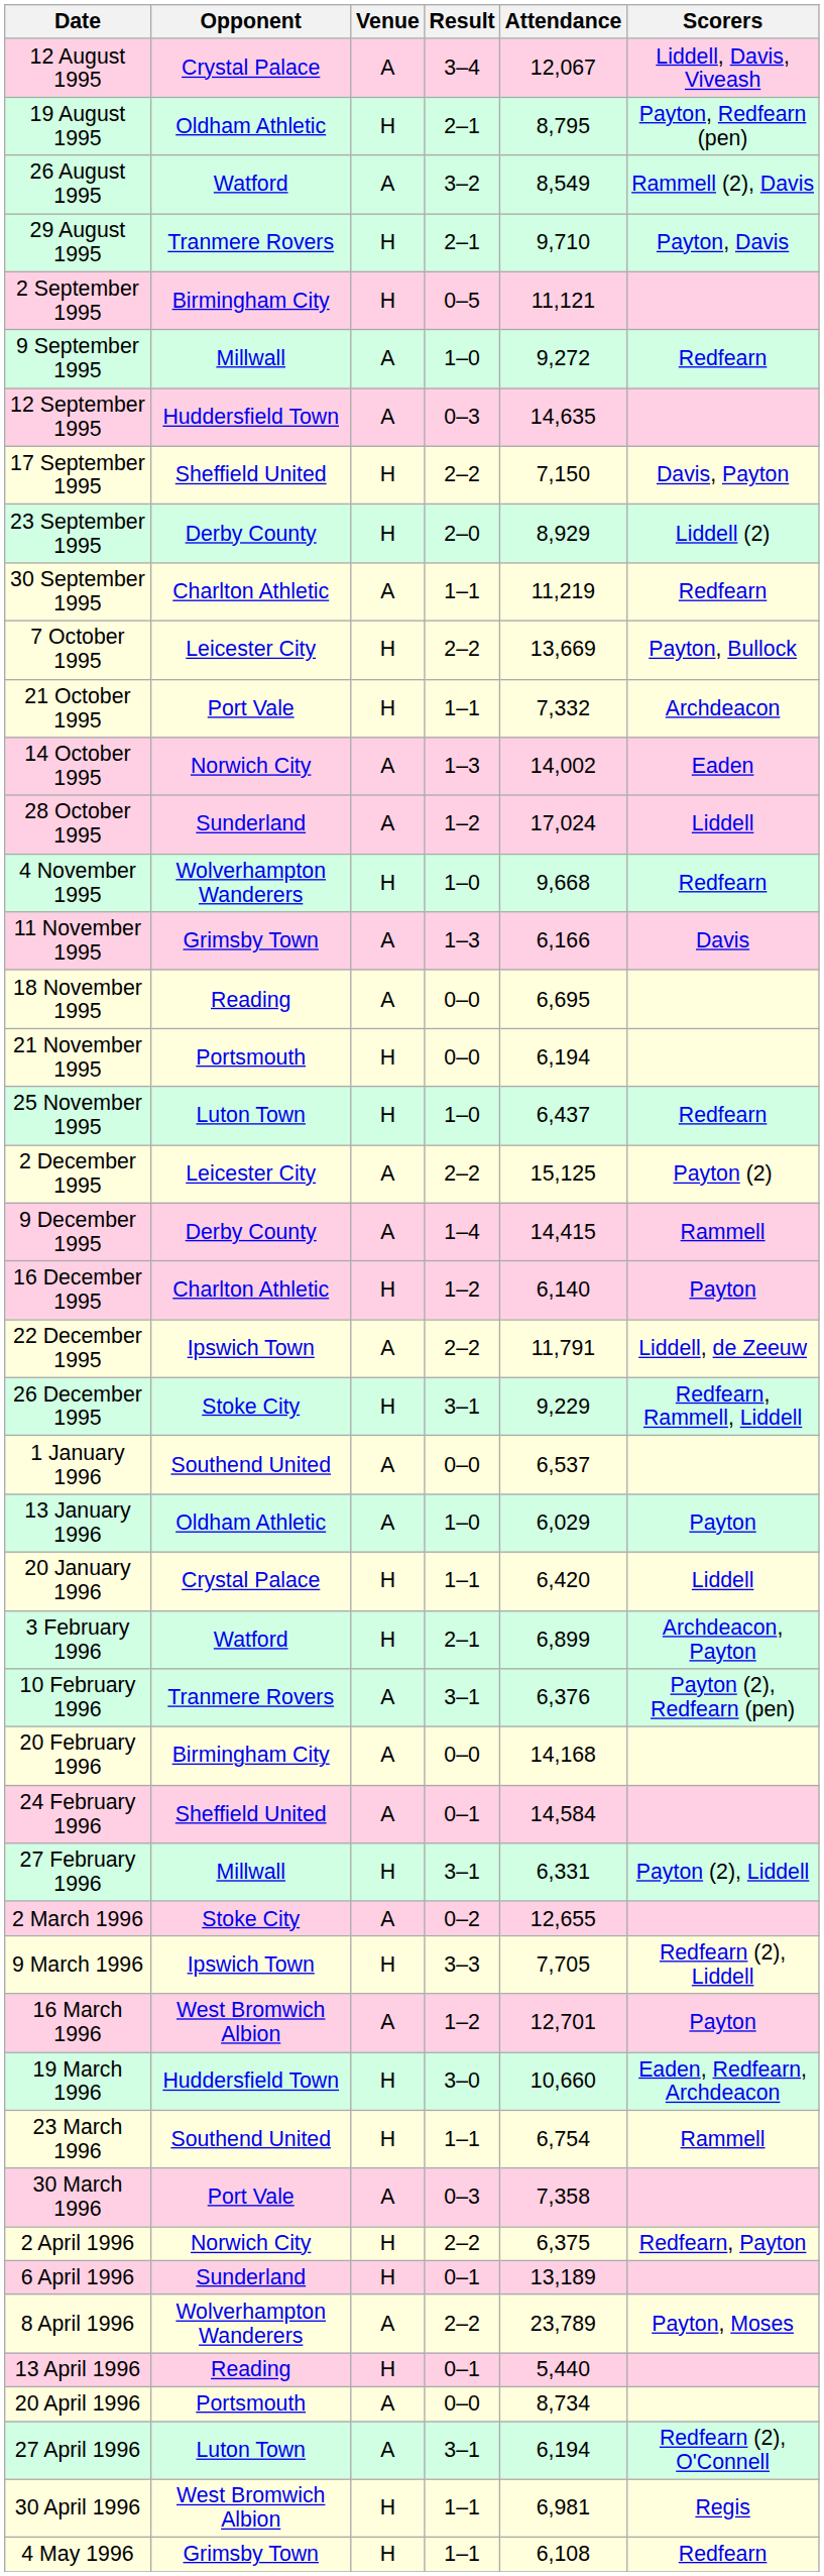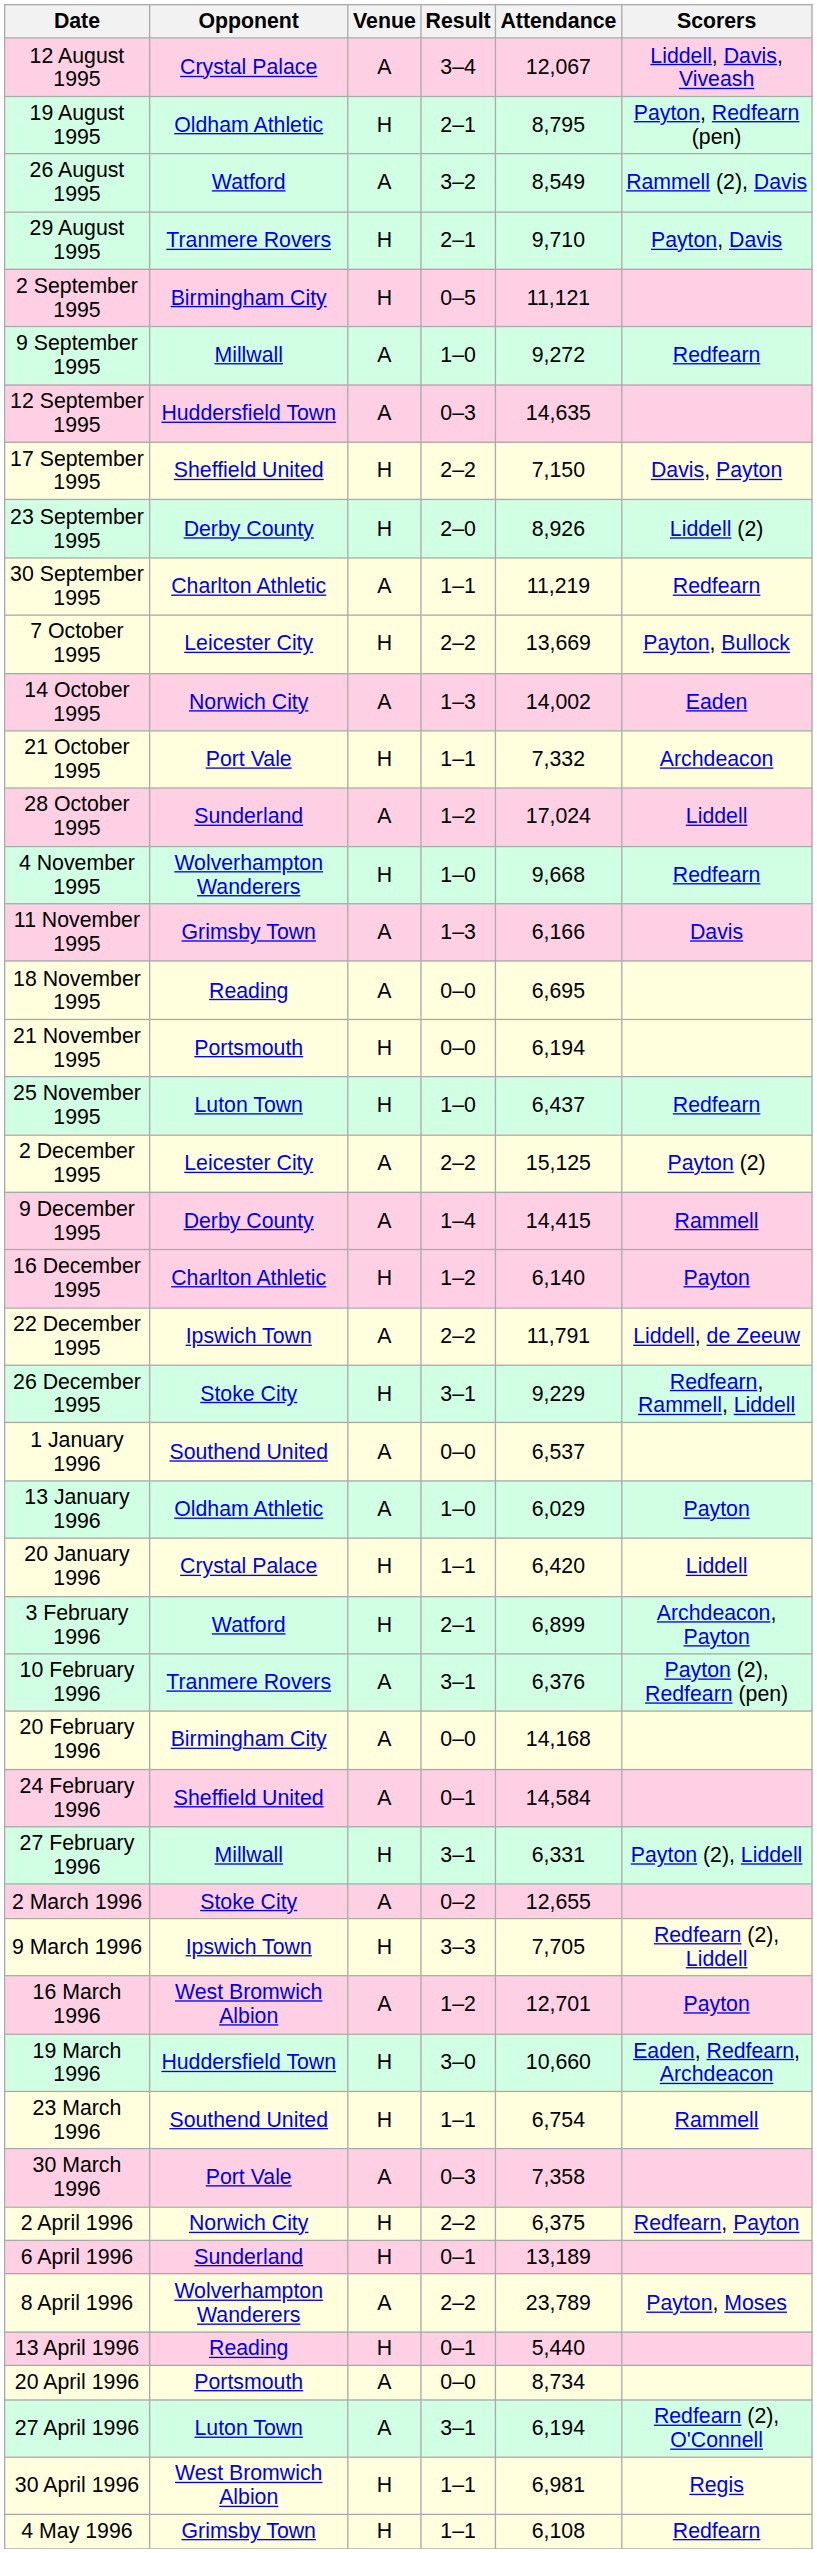 <table class="wikitable sortable" style="font-size:100%; text-align:center">
 <tr>
 <th>Date</th>
 <th>Opponent</th>
 <th>Venue</th>
 <th>Result</th>
 <th>Attendance</th>
 <th>Scorers</th>
 </tr>
 <tr style="background-color: #ffd0e3;">
 <td>12 August 1995</td>
 <td><a href='#'>Crystal Palace</a></td>
 <td>A</td>
 <td>3–4</td>
 <td>12,067</td>
 <td><a href='#'>Liddell</a>, <a href='#'>Davis</a>, <a href='#'>Viveash</a></td>
 </tr>
 <tr style="background-color: #d0ffe3;">
 <td>19 August 1995</td>
 <td><a href='#'>Oldham Athletic</a></td>
 <td>H</td>
 <td>2–1</td>
 <td>8,795</td>
 <td><a href='#'>Payton</a>, <a href='#'>Redfearn</a> (pen)</td>
 </tr>
 <tr style="background-color: #d0ffe3;">
 <td>26 August 1995</td>
 <td><a href='#'>Watford</a></td>
 <td>A</td>
 <td>3–2</td>
 <td>8,549</td>
 <td><a href='#'>Rammell</a> (2), <a href='#'>Davis</a></td>
 </tr>
 <tr style="background-color: #d0ffe3;">
 <td>29 August 1995</td>
 <td><a href='#'>Tranmere Rovers</a></td>
 <td>H</td>
 <td>2–1</td>
 <td>9,710</td>
 <td><a href='#'>Payton</a>, <a href='#'>Davis</a></td>
 </tr>
 <tr style="background-color: #ffd0e3;">
 <td>2 September 1995</td>
 <td><a href='#'>Birmingham City</a></td>
 <td>H</td>
 <td>0–5</td>
 <td>11,121</td>
 <td></td>
 </tr>
 <tr style="background-color: #d0ffe3;">
 <td>9 September 1995</td>
 <td><a href='#'>Millwall</a></td>
 <td>A</td>
 <td>1–0</td>
 <td>9,272</td>
 <td><a href='#'>Redfearn</a></td>
 </tr>
 <tr style="background-color: #ffd0e3;">
 <td>12 September 1995</td>
 <td><a href='#'>Huddersfield Town</a></td>
 <td>A</td>
 <td>0–3</td>
 <td>14,635</td>
 <td></td>
 </tr>
 <tr style="background-color: #ffffdd;">
 <td>17 September 1995</td>
 <td><a href='#'>Sheffield United</a></td>
 <td>H</td>
 <td>2–2</td>
 <td>7,150</td>
 <td><a href='#'>Davis</a>, <a href='#'>Payton</a></td>
 </tr>
 <tr style="background-color: #d0ffe3;">
 <td>23 September 1995</td>
 <td><a href='#'>Derby County</a></td>
 <td>H</td>
 <td>2–0</td>
-<td>8,929</td>
+<td>8,926</td>
 <td><a href='#'>Liddell</a> (2)</td>
 </tr>
 <tr style="background-color: #ffffdd;">
 <td>30 September 1995</td>
 <td><a href='#'>Charlton Athletic</a></td>
 <td>A</td>
 <td>1–1</td>
 <td>11,219</td>
 <td><a href='#'>Redfearn</a></td>
 </tr>
 <tr style="background-color: #ffffdd;">
 <td>7 October 1995</td>
 <td><a href='#'>Leicester City</a></td>
 <td>H</td>
 <td>2–2</td>
 <td>13,669</td>
 <td><a href='#'>Payton</a>, <a href='#'>Bullock</a></td>
 </tr>
+<tr style="background-color: #ffd0e3;">
+<td>14 October 1995</td>
+<td><a href='#'>Norwich City</a></td>
+<td>A</td>
+<td>1–3</td>
+<td>14,002</td>
+<td><a href='#'>Eaden</a></td>
+</tr>
 <tr style="background-color: #ffffdd;">
 <td>21 October 1995</td>
 <td><a href='#'>Port Vale</a></td>
 <td>H</td>
 <td>1–1</td>
 <td>7,332</td>
 <td><a href='#'>Archdeacon</a></td>
-</tr>
-<tr style="background-color: #ffd0e3;">
-<td>14 October 1995</td>
-<td><a href='#'>Norwich City</a></td>
-<td>A</td>
-<td>1–3</td>
-<td>14,002</td>
-<td><a href='#'>Eaden</a></td>
 </tr>
 <tr style="background-color: #ffd0e3;">
 <td>28 October 1995</td>
 <td><a href='#'>Sunderland</a></td>
 <td>A</td>
 <td>1–2</td>
 <td>17,024</td>
 <td><a href='#'>Liddell</a></td>
 </tr>
 <tr style="background-color: #d0ffe3;">
 <td>4 November 1995</td>
 <td><a href='#'>Wolverhampton Wanderers</a></td>
 <td>H</td>
 <td>1–0</td>
 <td>9,668</td>
 <td><a href='#'>Redfearn</a></td>
 </tr>
 <tr style="background-color: #ffd0e3;">
 <td>11 November 1995</td>
 <td><a href='#'>Grimsby Town</a></td>
 <td>A</td>
 <td>1–3</td>
 <td>6,166</td>
 <td><a href='#'>Davis</a></td>
 </tr>
 <tr style="background-color: #ffffdd;">
 <td>18 November 1995</td>
 <td><a href='#'>Reading</a></td>
 <td>A</td>
 <td>0–0</td>
 <td>6,695</td>
 <td></td>
 </tr>
 <tr style="background-color: #ffffdd;">
 <td>21 November 1995</td>
 <td><a href='#'>Portsmouth</a></td>
 <td>H</td>
 <td>0–0</td>
 <td>6,194</td>
 <td></td>
 </tr>
 <tr style="background-color: #d0ffe3;">
 <td>25 November 1995</td>
 <td><a href='#'>Luton Town</a></td>
 <td>H</td>
 <td>1–0</td>
 <td>6,437</td>
 <td><a href='#'>Redfearn</a></td>
 </tr>
 <tr style="background-color: #ffffdd;">
 <td>2 December 1995</td>
 <td><a href='#'>Leicester City</a></td>
 <td>A</td>
 <td>2–2</td>
 <td>15,125</td>
 <td><a href='#'>Payton</a> (2)</td>
 </tr>
 <tr style="background-color: #ffd0e3;">
 <td>9 December 1995</td>
 <td><a href='#'>Derby County</a></td>
 <td>A</td>
 <td>1–4</td>
 <td>14,415</td>
 <td><a href='#'>Rammell</a></td>
 </tr>
 <tr style="background-color: #ffd0e3;">
 <td>16 December 1995</td>
 <td><a href='#'>Charlton Athletic</a></td>
 <td>H</td>
 <td>1–2</td>
 <td>6,140</td>
 <td><a href='#'>Payton</a></td>
 </tr>
 <tr style="background-color: #ffffdd;">
 <td>22 December 1995</td>
 <td><a href='#'>Ipswich Town</a></td>
 <td>A</td>
 <td>2–2</td>
 <td>11,791</td>
 <td><a href='#'>Liddell</a>, <a href='#'>de Zeeuw</a></td>
 </tr>
 <tr style="background-color: #d0ffe3;">
 <td>26 December 1995</td>
 <td><a href='#'>Stoke City</a></td>
 <td>H</td>
 <td>3–1</td>
 <td>9,229</td>
 <td><a href='#'>Redfearn</a>, <a href='#'>Rammell</a>, <a href='#'>Liddell</a></td>
 </tr>
 <tr style="background-color: #ffffdd;">
 <td>1 January 1996</td>
 <td><a href='#'>Southend United</a></td>
 <td>A</td>
 <td>0–0</td>
 <td>6,537</td>
 <td></td>
 </tr>
 <tr style="background-color: #d0ffe3;">
 <td>13 January 1996</td>
 <td><a href='#'>Oldham Athletic</a></td>
 <td>A</td>
 <td>1–0</td>
 <td>6,029</td>
 <td><a href='#'>Payton</a></td>
 </tr>
 <tr style="background-color: #ffffdd;">
 <td>20 January 1996</td>
 <td><a href='#'>Crystal Palace</a></td>
 <td>H</td>
 <td>1–1</td>
 <td>6,420</td>
 <td><a href='#'>Liddell</a></td>
 </tr>
 <tr style="background-color: #d0ffe3;">
 <td>3 February 1996</td>
 <td><a href='#'>Watford</a></td>
 <td>H</td>
 <td>2–1</td>
 <td>6,899</td>
 <td><a href='#'>Archdeacon</a>, <a href='#'>Payton</a></td>
 </tr>
 <tr style="background-color: #d0ffe3;">
 <td>10 February 1996</td>
 <td><a href='#'>Tranmere Rovers</a></td>
 <td>A</td>
 <td>3–1</td>
 <td>6,376</td>
 <td><a href='#'>Payton</a> (2), <a href='#'>Redfearn</a> (pen)</td>
 </tr>
 <tr style="background-color: #ffffdd;">
 <td>20 February 1996</td>
 <td><a href='#'>Birmingham City</a></td>
 <td>A</td>
 <td>0–0</td>
 <td>14,168</td>
 <td></td>
 </tr>
 <tr style="background-color: #ffd0e3;">
 <td>24 February 1996</td>
 <td><a href='#'>Sheffield United</a></td>
 <td>A</td>
 <td>0–1</td>
 <td>14,584</td>
 <td></td>
 </tr>
 <tr style="background-color: #d0ffe3;">
 <td>27 February 1996</td>
 <td><a href='#'>Millwall</a></td>
 <td>H</td>
 <td>3–1</td>
 <td>6,331</td>
 <td><a href='#'>Payton</a> (2), <a href='#'>Liddell</a></td>
 </tr>
 <tr style="background-color: #ffd0e3;">
 <td>2 March 1996</td>
 <td><a href='#'>Stoke City</a></td>
 <td>A</td>
 <td>0–2</td>
 <td>12,655</td>
 <td></td>
 </tr>
 <tr style="background-color: #ffffdd;">
 <td>9 March 1996</td>
 <td><a href='#'>Ipswich Town</a></td>
 <td>H</td>
 <td>3–3</td>
 <td>7,705</td>
 <td><a href='#'>Redfearn</a> (2), <a href='#'>Liddell</a></td>
 </tr>
 <tr style="background-color: #ffd0e3;">
 <td>16 March 1996</td>
 <td><a href='#'>West Bromwich Albion</a></td>
 <td>A</td>
 <td>1–2</td>
 <td>12,701</td>
 <td><a href='#'>Payton</a></td>
 </tr>
 <tr style="background-color: #d0ffe3;">
 <td>19 March 1996</td>
 <td><a href='#'>Huddersfield Town</a></td>
 <td>H</td>
 <td>3–0</td>
 <td>10,660</td>
 <td><a href='#'>Eaden</a>, <a href='#'>Redfearn</a>, <a href='#'>Archdeacon</a></td>
 </tr>
 <tr style="background-color: #ffffdd;">
 <td>23 March 1996</td>
 <td><a href='#'>Southend United</a></td>
 <td>H</td>
 <td>1–1</td>
 <td>6,754</td>
 <td><a href='#'>Rammell</a></td>
 </tr>
 <tr style="background-color: #ffd0e3;">
 <td>30 March 1996</td>
 <td><a href='#'>Port Vale</a></td>
 <td>A</td>
 <td>0–3</td>
 <td>7,358</td>
 <td></td>
 </tr>
 <tr style="background-color: #ffffdd;">
 <td>2 April 1996</td>
 <td><a href='#'>Norwich City</a></td>
 <td>H</td>
 <td>2–2</td>
 <td>6,375</td>
 <td><a href='#'>Redfearn</a>, <a href='#'>Payton</a></td>
 </tr>
 <tr style="background-color: #ffd0e3;">
 <td>6 April 1996</td>
 <td><a href='#'>Sunderland</a></td>
 <td>H</td>
 <td>0–1</td>
 <td>13,189</td>
 <td></td>
 </tr>
 <tr style="background-color: #ffffdd;">
 <td>8 April 1996</td>
 <td><a href='#'>Wolverhampton Wanderers</a></td>
 <td>A</td>
 <td>2–2</td>
 <td>23,789</td>
 <td><a href='#'>Payton</a>, <a href='#'>Moses</a></td>
 </tr>
 <tr style="background-color: #ffd0e3;">
 <td>13 April 1996</td>
 <td><a href='#'>Reading</a></td>
 <td>H</td>
 <td>0–1</td>
 <td>5,440</td>
 <td></td>
 </tr>
 <tr style="background-color: #ffffdd;">
 <td>20 April 1996</td>
 <td><a href='#'>Portsmouth</a></td>
 <td>A</td>
 <td>0–0</td>
 <td>8,734</td>
 <td></td>
 </tr>
 <tr style="background-color: #d0ffe3;">
 <td>27 April 1996</td>
 <td><a href='#'>Luton Town</a></td>
 <td>A</td>
 <td>3–1</td>
 <td>6,194</td>
 <td><a href='#'>Redfearn</a> (2), <a href='#'>O'Connell</a></td>
 </tr>
 <tr style="background-color: #ffffdd;">
 <td>30 April 1996</td>
 <td><a href='#'>West Bromwich Albion</a></td>
 <td>H</td>
 <td>1–1</td>
 <td>6,981</td>
 <td><a href='#'>Regis</a></td>
 </tr>
 <tr style="background-color: #ffffdd;">
 <td>4 May 1996</td>
 <td><a href='#'>Grimsby Town</a></td>
 <td>H</td>
 <td>1–1</td>
 <td>6,108</td>
 <td><a href='#'>Redfearn</a></td>
 </tr>
 </table>
